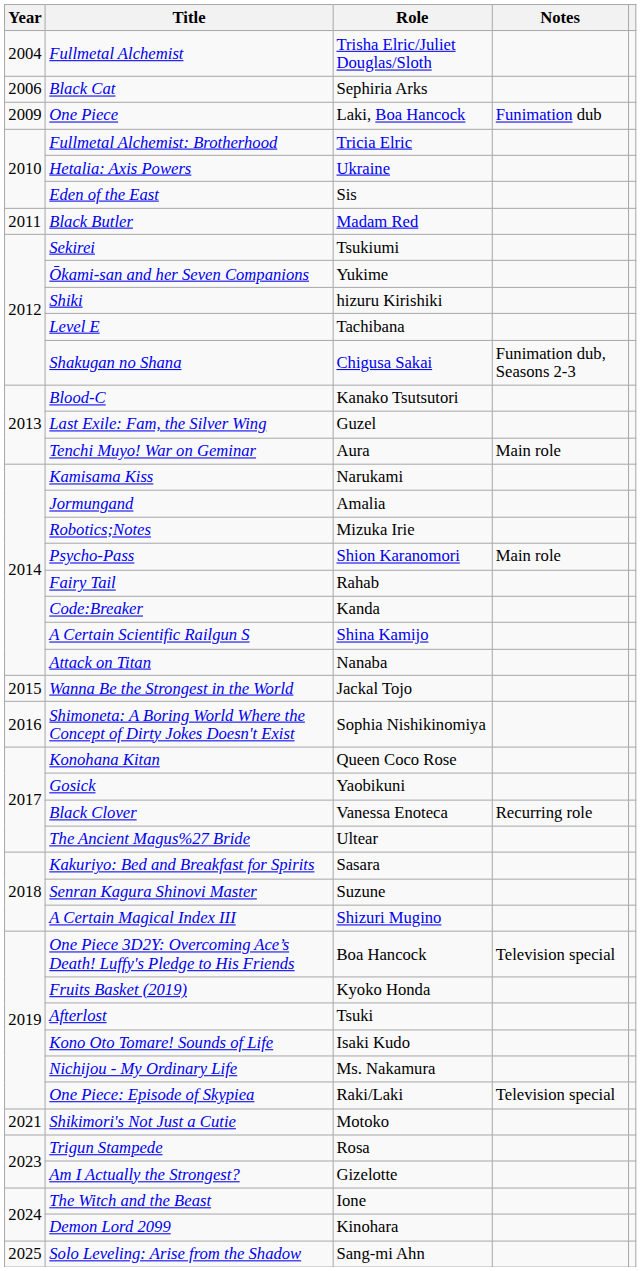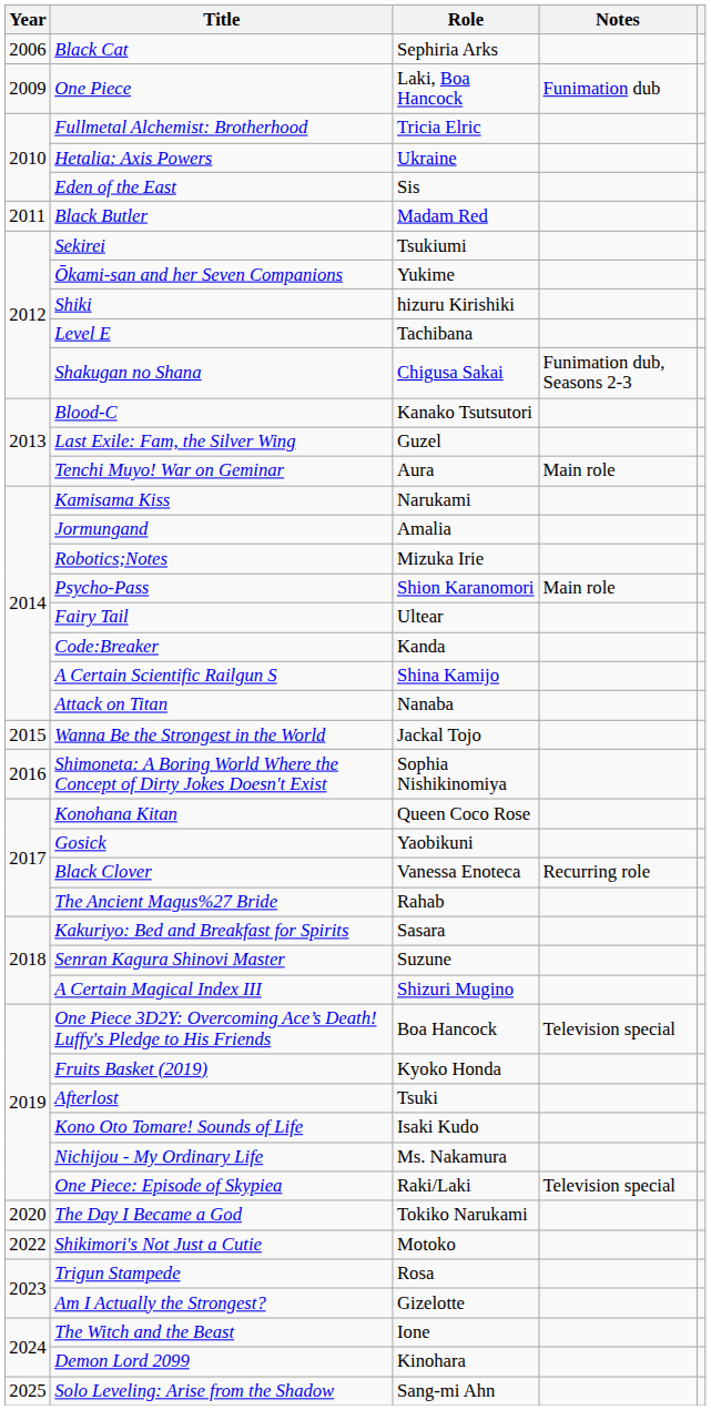 <table class="wikitable sortable plainrowheaders">
 <tr>
 <th>Year</th>
 <th>Title</th>
 <th>Role</th>
 <th class="unsortable">Notes</th>
 <th class="unsortable"></th>
-</tr>
-<tr>
-<td>2004</td>
-<td><em><a href='#'>Fullmetal Alchemist</a></em></td>
-<td><a href='#'>Trisha Elric/Juliet Douglas/Sloth</a></td>
-<td></td>
-<td></td>
 </tr>
 <tr>
 <td>2006</td>
 <td><em><a href='#'>Black Cat</a></em></td>
 <td>Sephiria Arks</td>
 <td></td>
 <td></td>
 </tr>
 <tr>
 <td>2009</td>
 <td><em><a href='#'>One Piece</a></em></td>
 <td>Laki, <a href='#'>Boa Hancock</a></td>
 <td><a href='#'>Funimation</a> dub</td>
 <td></td>
 </tr>
 <tr>
 <td rowspan="3">2010</td>
 <td><em><a href='#'>Fullmetal Alchemist: Brotherhood</a></em></td>
 <td><a href='#'>Tricia Elric</a></td>
 <td></td>
 <td></td>
 </tr>
 <tr>
 <td><em><a href='#'>Hetalia: Axis Powers</a></em></td>
 <td><a href='#'>Ukraine</a></td>
 <td></td>
 <td></td>
 </tr>
 <tr>
 <td><em><a href='#'>Eden of the East</a></em></td>
 <td>Sis</td>
 <td></td>
 <td></td>
 </tr>
 <tr>
 <td>2011</td>
 <td><em><a href='#'>Black Butler</a></em></td>
 <td><a href='#'>Madam Red</a></td>
 <td></td>
 <td></td>
 </tr>
 <tr>
 <td rowspan="5">2012</td>
 <td><em><a href='#'>Sekirei</a></em></td>
 <td>Tsukiumi</td>
 <td></td>
 <td></td>
 </tr>
 <tr>
 <td><em><a href='#'>Ōkami-san and her Seven Companions</a></em></td>
 <td>Yukime</td>
 <td></td>
 <td></td>
 </tr>
 <tr>
 <td><em><a href='#'>Shiki</a></em></td>
 <td>hizuru Kirishiki</td>
 <td></td>
 <td></td>
 </tr>
 <tr>
 <td><em><a href='#'>Level E</a></em></td>
 <td>Tachibana</td>
 <td></td>
 <td></td>
 </tr>
 <tr>
 <td><em><a href='#'>Shakugan no Shana</a></em></td>
 <td><a href='#'>Chigusa Sakai</a></td>
 <td>Funimation dub, Seasons 2-3</td>
 <td></td>
 </tr>
 <tr>
 <td rowspan="3">2013</td>
 <td><em><a href='#'>Blood-C</a></em></td>
 <td>Kanako Tsutsutori</td>
 <td></td>
 <td></td>
 </tr>
 <tr>
 <td><em><a href='#'>Last Exile: Fam, the Silver Wing</a></em></td>
 <td>Guzel</td>
 <td></td>
 <td></td>
 </tr>
 <tr>
 <td><em><a href='#'>Tenchi Muyo! War on Geminar</a></em></td>
 <td>Aura</td>
 <td>Main role</td>
 <td></td>
 </tr>
 <tr>
 <td rowspan="8">2014</td>
 <td><em><a href='#'>Kamisama Kiss</a></em></td>
 <td>Narukami</td>
 <td></td>
 <td></td>
 </tr>
 <tr>
 <td><em><a href='#'>Jormungand</a></em></td>
 <td>Amalia</td>
 <td></td>
 <td></td>
 </tr>
 <tr>
 <td><em><a href='#'>Robotics;Notes</a></em></td>
 <td>Mizuka Irie</td>
 <td></td>
 <td></td>
 </tr>
 <tr>
 <td><em><a href='#'>Psycho-Pass</a></em></td>
 <td><a href='#'>Shion Karanomori</a></td>
 <td>Main role</td>
 <td></td>
 </tr>
 <tr>
 <td><em><a href='#'>Fairy Tail</a></em></td>
-<td>Rahab</td>
+<td>Ultear</td>
 <td></td>
 <td></td>
 </tr>
 <tr>
 <td><em><a href='#'>Code:Breaker</a></em></td>
 <td>Kanda</td>
 <td></td>
 <td></td>
 </tr>
 <tr>
 <td><em><a href='#'>A Certain Scientific Railgun S</a></em></td>
 <td><a href='#'>Shina Kamijo</a></td>
 <td></td>
 <td></td>
 </tr>
 <tr>
 <td><em><a href='#'>Attack on Titan</a></em></td>
 <td>Nanaba</td>
 <td></td>
 <td></td>
 </tr>
 <tr>
 <td>2015</td>
 <td><em><a href='#'>Wanna Be the Strongest in the World</a></em></td>
 <td>Jackal Tojo</td>
 <td></td>
 <td></td>
 </tr>
 <tr>
 <td>2016</td>
 <td><em><a href='#'>Shimoneta: A Boring World Where the Concept of Dirty Jokes Doesn't Exist</a></em></td>
 <td>Sophia Nishikinomiya</td>
 <td></td>
 <td></td>
 </tr>
 <tr>
 <td rowspan="4">2017</td>
 <td><em><a href='#'>Konohana Kitan</a></em></td>
 <td>Queen Coco Rose</td>
 <td></td>
 <td></td>
 </tr>
 <tr>
 <td><em><a href='#'>Gosick</a></em></td>
 <td>Yaobikuni</td>
 <td></td>
 <td></td>
 </tr>
 <tr>
 <td><em><a href='#'>Black Clover</a></em></td>
 <td>Vanessa Enoteca</td>
 <td>Recurring role</td>
 <td></td>
 </tr>
 <tr>
 <td><em><a href='#'>The Ancient Magus%27 Bride</a></em></td>
-<td>Ultear</td>
+<td>Rahab</td>
 <td></td>
 <td></td>
 </tr>
 <tr>
 <td rowspan="3">2018</td>
 <td><em><a href='#'>Kakuriyo: Bed and Breakfast for Spirits</a></em></td>
 <td>Sasara</td>
 <td></td>
 <td></td>
 </tr>
 <tr>
 <td><em><a href='#'>Senran Kagura Shinovi Master</a></em></td>
 <td>Suzune</td>
 <td></td>
 <td></td>
 </tr>
 <tr>
 <td><em><a href='#'>A Certain Magical Index III</a></em></td>
 <td><a href='#'>Shizuri Mugino</a></td>
 <td></td>
 <td></td>
 </tr>
 <tr>
 <td rowspan="6">2019</td>
 <td><em><a href='#'>One Piece 3D2Y: Overcoming Ace’s Death! Luffy's Pledge to His Friends</a></em></td>
 <td>Boa Hancock</td>
 <td>Television special</td>
 <td></td>
 </tr>
 <tr>
 <td><em><a href='#'>Fruits Basket (2019)</a></em></td>
 <td>Kyoko Honda</td>
 <td></td>
 <td></td>
 </tr>
 <tr>
 <td><em><a href='#'>Afterlost</a></em></td>
 <td>Tsuki</td>
 <td></td>
 <td></td>
 </tr>
 <tr>
 <td><em><a href='#'>Kono Oto Tomare! Sounds of Life</a></em></td>
 <td>Isaki Kudo</td>
 <td></td>
 <td></td>
 </tr>
 <tr>
 <td><em><a href='#'>Nichijou - My Ordinary Life</a></em></td>
 <td>Ms. Nakamura</td>
 <td></td>
 <td></td>
 </tr>
 <tr>
 <td><em><a href='#'>One Piece: Episode of Skypiea</a></em></td>
 <td>Raki/Laki</td>
 <td>Television special</td>
 <td></td>
 </tr>
 <tr>
-<td>2021</td>
+<td>2020</td>
+<td><em><a href='#'>The Day I Became a God</a></em></td>
+<td>Tokiko Narukami</td>
+<td></td>
+<td></td>
+</tr>
+<tr>
+<td>2022</td>
 <td><em><a href='#'>Shikimori's Not Just a Cutie</a></em></td>
 <td>Motoko</td>
 <td></td>
 <td></td>
 </tr>
 <tr>
 <td rowspan="2">2023</td>
 <td><em><a href='#'>Trigun Stampede</a></em></td>
 <td>Rosa</td>
 <td></td>
 <td></td>
 </tr>
 <tr>
 <td><em><a href='#'>Am I Actually the Strongest?</a></em></td>
 <td>Gizelotte</td>
 <td></td>
 <td></td>
 </tr>
 <tr>
 <td rowspan="2">2024</td>
 <td><em><a href='#'>The Witch and the Beast</a></em></td>
 <td>Ione</td>
 <td></td>
 <td></td>
 </tr>
 <tr>
 <td><em><a href='#'>Demon Lord 2099</a></em></td>
 <td>Kinohara</td>
 <td></td>
 <td></td>
 </tr>
 <tr>
 <td>2025</td>
 <td><em><a href='#'>Solo Leveling: Arise from the Shadow</a></em></td>
 <td>Sang-mi Ahn</td>
 <td></td>
 <td></td>
 </tr>
 </table>
